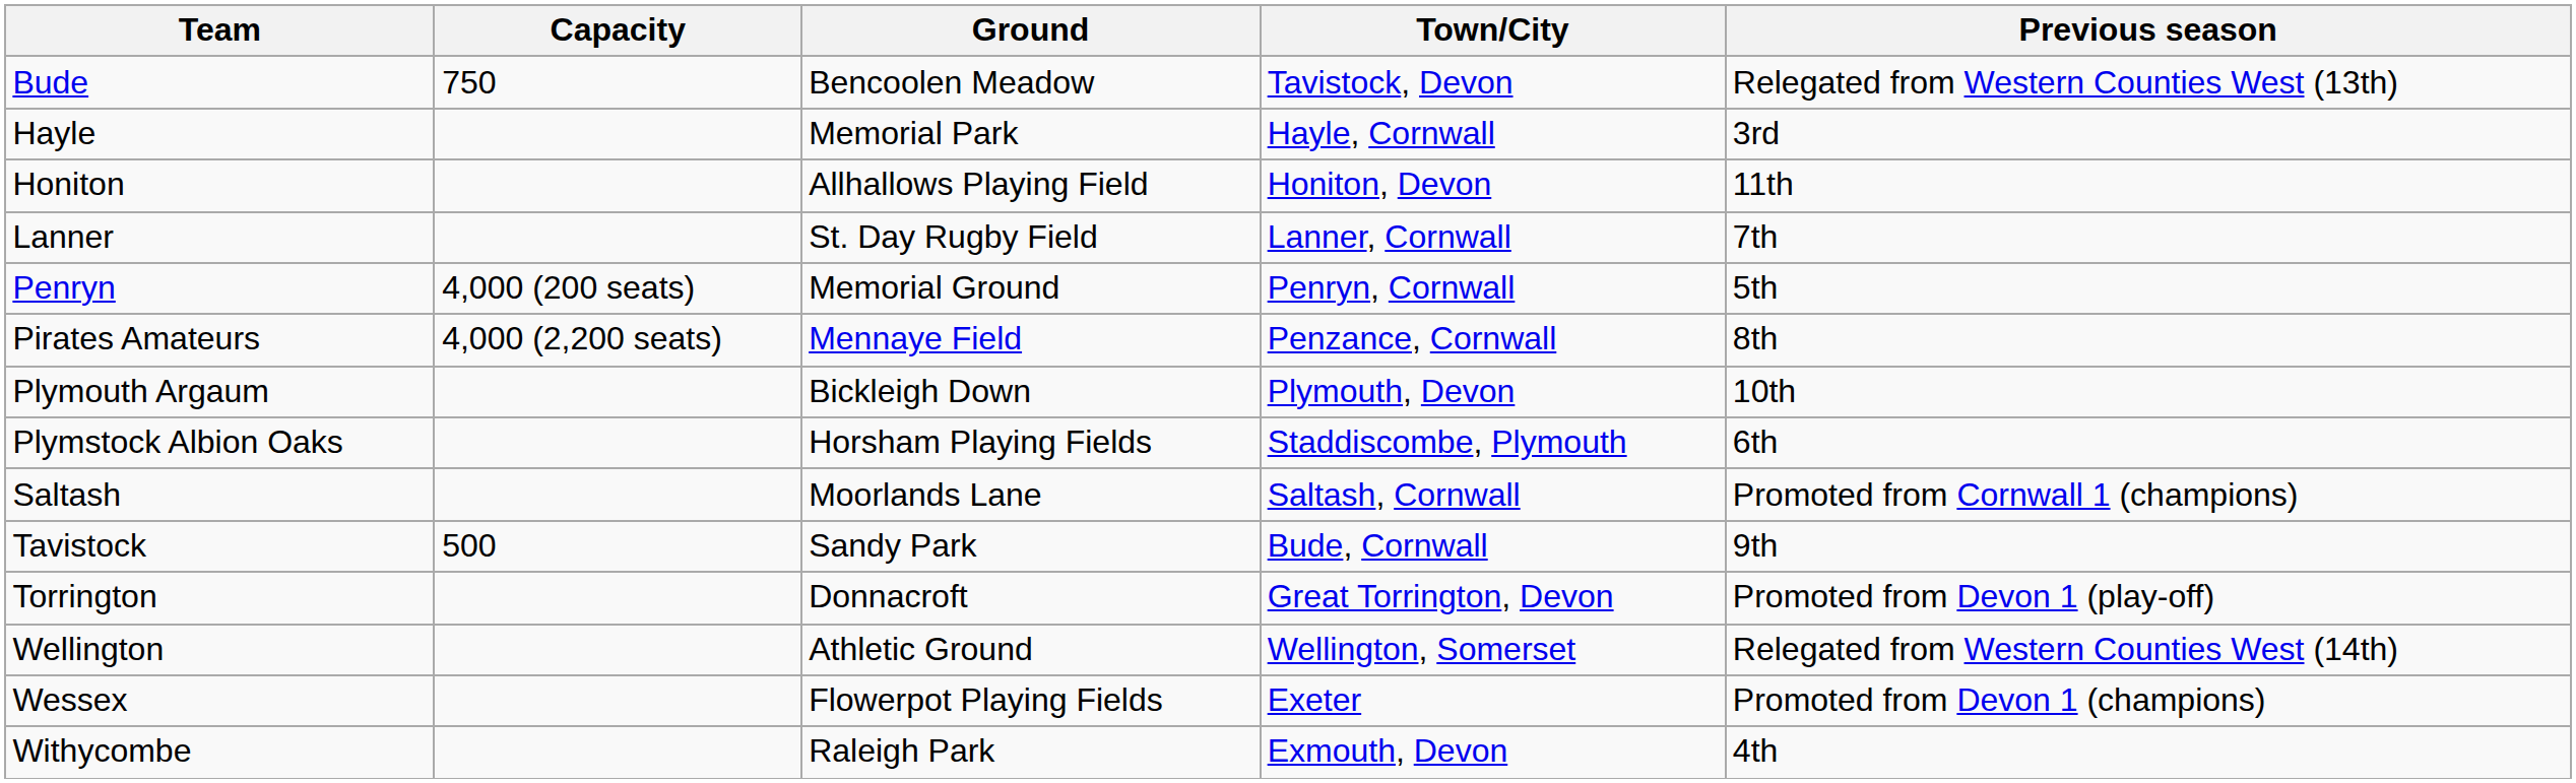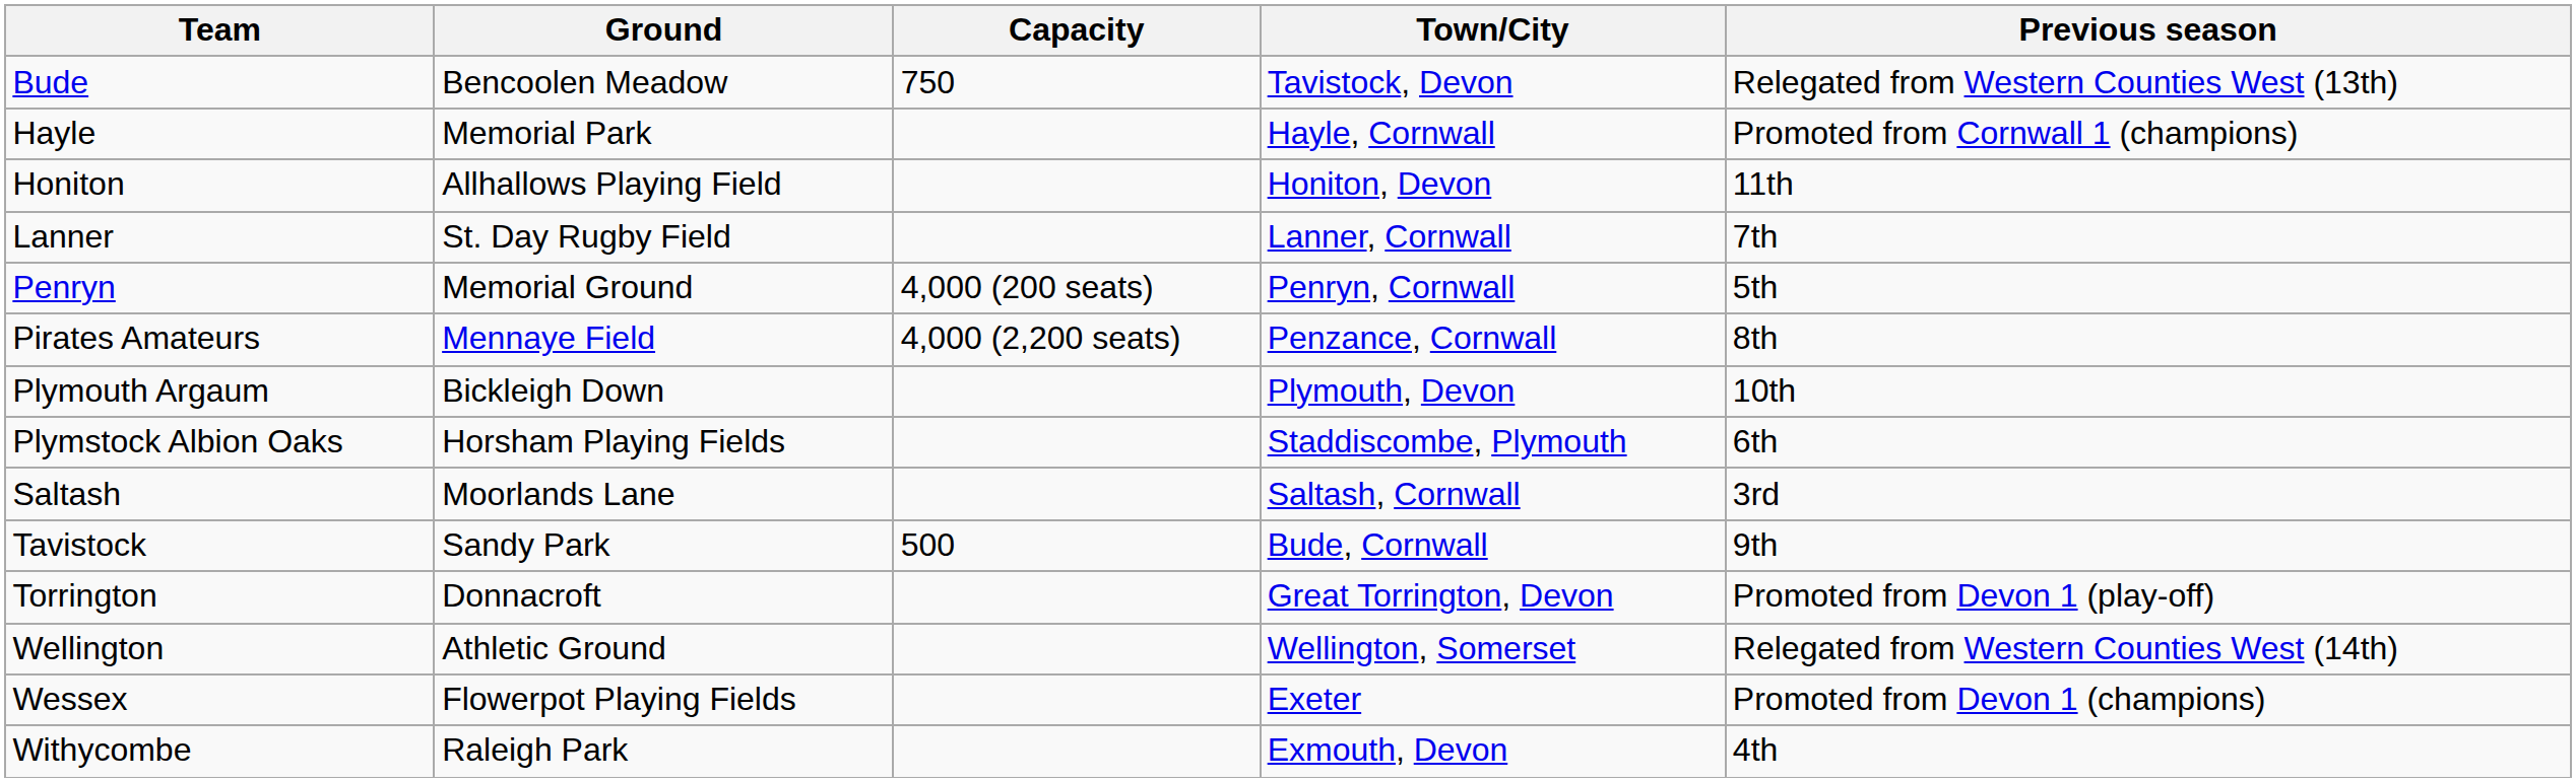 <table class="wikitable sortable" width=100%>
 <tr>
 <th>Team</th>
+<th>Ground</th>
 <th>Capacity</th>
-<th>Ground</th>
 <th>Town/City</th>
 <th>Previous season</th>
 </tr>
 <tr>
 <td><a href='#'>Bude</a></td>
+<td>Bencoolen Meadow</td>
 <td>750</td>
-<td>Bencoolen Meadow</td>
 <td><a href='#'>Tavistock</a>, <a href='#'>Devon</a></td>
 <td>Relegated from <a href='#'>Western Counties West</a> (13th)</td>
 </tr>
 <tr>
 <td>Hayle</td>
+<td>Memorial Park</td>
 <td></td>
-<td>Memorial Park</td>
 <td><a href='#'>Hayle</a>, <a href='#'>Cornwall</a></td>
-<td>3rd</td>
+<td>Promoted from <a href='#'>Cornwall 1</a> (champions)</td>
 </tr>
 <tr>
 <td>Honiton</td>
+<td>Allhallows Playing Field</td>
 <td></td>
-<td>Allhallows Playing Field</td>
 <td><a href='#'>Honiton</a>, <a href='#'>Devon</a></td>
 <td>11th</td>
 </tr>
 <tr>
 <td>Lanner</td>
+<td>St. Day Rugby Field</td>
 <td></td>
-<td>St. Day Rugby Field</td>
 <td><a href='#'>Lanner</a>, <a href='#'>Cornwall</a></td>
 <td>7th</td>
 </tr>
 <tr>
 <td><a href='#'>Penryn</a></td>
+<td>Memorial Ground</td>
 <td>4,000 (200 seats)</td>
-<td>Memorial Ground</td>
 <td><a href='#'>Penryn</a>, <a href='#'>Cornwall</a></td>
 <td>5th</td>
 </tr>
 <tr>
 <td>Pirates Amateurs</td>
+<td><a href='#'>Mennaye Field</a></td>
 <td>4,000 (2,200 seats)</td>
-<td><a href='#'>Mennaye Field</a></td>
 <td><a href='#'>Penzance</a>, <a href='#'>Cornwall</a></td>
 <td>8th</td>
 </tr>
 <tr>
 <td>Plymouth Argaum</td>
+<td>Bickleigh Down</td>
 <td></td>
-<td>Bickleigh Down</td>
 <td><a href='#'>Plymouth</a>, <a href='#'>Devon</a></td>
 <td>10th</td>
 </tr>
 <tr>
 <td>Plymstock Albion Oaks</td>
+<td>Horsham Playing Fields</td>
 <td></td>
-<td>Horsham Playing Fields</td>
 <td><a href='#'>Staddiscombe</a>, <a href='#'>Plymouth</a></td>
 <td>6th</td>
 </tr>
 <tr>
 <td>Saltash</td>
+<td>Moorlands Lane</td>
 <td></td>
-<td>Moorlands Lane</td>
 <td><a href='#'>Saltash</a>, <a href='#'>Cornwall</a></td>
-<td>Promoted from <a href='#'>Cornwall 1</a> (champions)</td>
+<td>3rd</td>
 </tr>
 <tr>
 <td>Tavistock</td>
+<td>Sandy Park</td>
 <td>500</td>
-<td>Sandy Park</td>
 <td><a href='#'>Bude</a>, <a href='#'>Cornwall</a></td>
 <td>9th</td>
 </tr>
 <tr>
 <td>Torrington</td>
+<td>Donnacroft</td>
 <td></td>
-<td>Donnacroft</td>
 <td><a href='#'>Great Torrington</a>, <a href='#'>Devon</a></td>
 <td>Promoted from <a href='#'>Devon 1</a> (play-off)</td>
 </tr>
 <tr>
 <td>Wellington</td>
+<td>Athletic Ground</td>
 <td></td>
-<td>Athletic Ground</td>
 <td><a href='#'>Wellington</a>, <a href='#'>Somerset</a></td>
 <td>Relegated from <a href='#'>Western Counties West</a> (14th)</td>
 </tr>
 <tr>
 <td>Wessex</td>
+<td>Flowerpot Playing Fields</td>
 <td></td>
-<td>Flowerpot Playing Fields</td>
 <td><a href='#'>Exeter</a></td>
 <td>Promoted from <a href='#'>Devon 1</a> (champions)</td>
 </tr>
 <tr>
 <td>Withycombe</td>
+<td>Raleigh Park</td>
 <td></td>
-<td>Raleigh Park</td>
 <td><a href='#'>Exmouth</a>, <a href='#'>Devon</a></td>
 <td>4th</td>
 </tr>
 </table>
